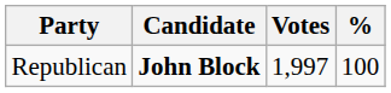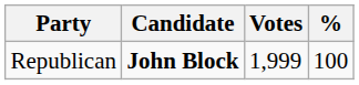 <table class="wikitable">
 <tr>
 <th>Party</th>
 <th>Candidate</th>
 <th>Votes</th>
 <th>%</th>
 </tr>
 <tr>
 <td>Republican</td>
 <td><strong>John Block</strong></td>
-<td>1,997</td>
+<td>1,999</td>
 <td>100</td>
 </tr>
 </table>
